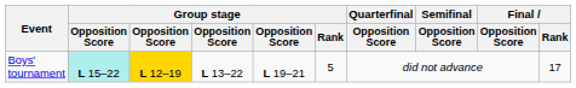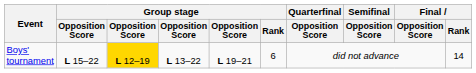 <table class="wikitable" style="font-size:90%">
 <tr>
 <th rowspan=2>Event</th>
 <th colspan=5>Group stage</th>
 <th>Quarterfinal</th>
 <th>Semifinal</th>
 <th colspan=2>Final / </th>
 </tr>
 <tr style="font-size:95%">
 <th>Opposition<br>Score</th>
 <th>Opposition<br>Score</th>
 <th>Opposition<br>Score</th>
 <th>Opposition<br>Score</th>
 <th>Rank</th>
 <th>Opposition<br>Score</th>
 <th>Opposition<br>Score</th>
 <th>Opposition<br>Score</th>
 <th>Rank</th>
 </tr>
 <tr align=center>
 <td align=left><a href='#'>Boys' tournament</a></td>
-<td style="background: paleturquoise;"><br><strong>L</strong> 15–22</td>
+<td><br><strong>L</strong> 15–22</td>
 <td style="background: gold;"><br><strong>L</strong> 12–19</td>
 <td><br><strong>L</strong> 13–22</td>
 <td><br><strong>L</strong> 19–21</td>
-<td>5</td>
+<td>6</td>
 <td Colspan=3><em>did not advance</em></td>
-<td>17</td>
+<td>14</td>
 </tr>
 </table>
